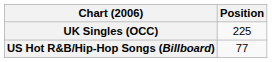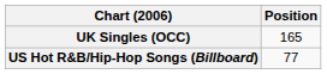 <table class="wikitable sortable plainrowheaders" style="text-align:center">
 <tr>
 <th>Chart (2006)</th>
 <th>Position</th>
 </tr>
 <tr>
 <th scope="row">UK Singles (OCC)</th>
-<td>225</td>
+<td>165</td>
 </tr>
 <tr>
 <th scope="row">US Hot R&B/Hip-Hop Songs (<em>Billboard</em>)</th>
 <td>77</td>
 </tr>
 </table>
